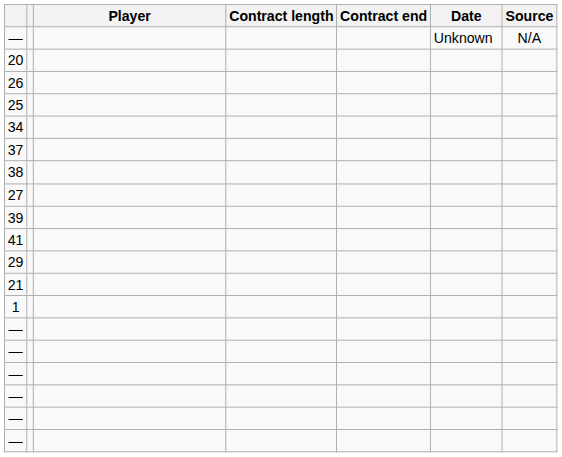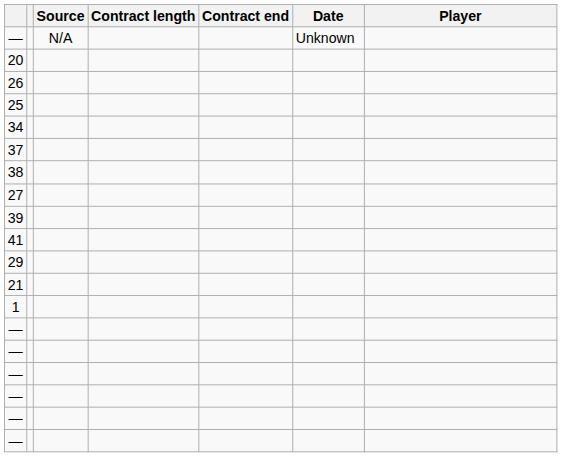 <table class="wikitable plainrowheaders sortable" style="font-size:95%">
 <tr>
 <th></th>
 <th></th>
-<th scope="col" style="width:200px;">Player</th>
+<th>Source</th>
 <th>Contract length</th>
 <th>Contract end</th>
 <th scope="col" style="width:70px;">Date</th>
-<th>Source</th>
+<th scope="col" style="width:200px;">Player</th>
 </tr>
 <tr>
 <td align=center>—</td>
 <td></td>
-<td></td>
+<td align=center>N/A</td>
 <td></td>
 <td></td>
 <td>Unknown</td>
-<td align=center>N/A</td>
+<td></td>
 </tr>
 <tr>
 <td align=center>20</td>
 <td></td>
+<td align=center></td>
 <td></td>
 <td></td>
 <td></td>
 <td></td>
-<td align=center></td>
 </tr>
 <tr>
 <td align=center>26</td>
 <td></td>
+<td align=center></td>
 <td></td>
 <td></td>
 <td></td>
 <td></td>
-<td align=center></td>
 </tr>
 <tr>
 <td align=center>25</td>
 <td></td>
+<td align=center></td>
 <td></td>
 <td></td>
 <td></td>
 <td></td>
-<td align=center></td>
 </tr>
 <tr>
 <td align=center>34</td>
 <td></td>
+<td align=center></td>
 <td></td>
 <td></td>
 <td></td>
 <td></td>
-<td align=center></td>
 </tr>
 <tr>
 <td align=center>37</td>
 <td></td>
+<td align=center></td>
 <td></td>
 <td></td>
 <td></td>
 <td></td>
-<td align=center></td>
 </tr>
 <tr>
 <td align=center>38</td>
 <td></td>
+<td align=center></td>
 <td></td>
 <td></td>
 <td></td>
 <td></td>
-<td align=center></td>
 </tr>
 <tr>
 <td align=center>27</td>
 <td></td>
+<td align=center></td>
 <td></td>
 <td></td>
 <td></td>
 <td></td>
-<td align=center></td>
 </tr>
 <tr>
 <td align=center>39</td>
 <td></td>
+<td align=center></td>
 <td></td>
 <td></td>
 <td></td>
 <td></td>
-<td align=center></td>
 </tr>
 <tr>
 <td align=center>41</td>
 <td></td>
+<td align=center></td>
 <td></td>
 <td></td>
 <td></td>
 <td></td>
-<td align=center></td>
 </tr>
 <tr>
 <td align=center>29</td>
 <td></td>
+<td align=center></td>
 <td></td>
 <td></td>
 <td></td>
 <td></td>
-<td align=center></td>
 </tr>
 <tr>
 <td align=center>21</td>
 <td></td>
+<td align=center></td>
 <td></td>
 <td></td>
 <td></td>
 <td></td>
-<td align=center></td>
 </tr>
 <tr>
 <td align=center>1</td>
 <td></td>
+<td align=center></td>
 <td></td>
 <td></td>
 <td></td>
 <td></td>
-<td align=center></td>
 </tr>
 <tr>
 <td align=center>—</td>
 <td></td>
+<td align=center></td>
 <td></td>
 <td></td>
 <td></td>
 <td></td>
-<td align=center></td>
 </tr>
 <tr>
 <td align=center>—</td>
 <td></td>
+<td align=center></td>
 <td></td>
 <td></td>
 <td></td>
 <td></td>
-<td align=center></td>
 </tr>
 <tr>
 <td align=center>—</td>
 <td></td>
+<td align=center></td>
 <td></td>
 <td></td>
 <td></td>
 <td></td>
-<td align=center></td>
 </tr>
 <tr>
 <td align=center>—</td>
 <td></td>
+<td align=center></td>
 <td></td>
 <td></td>
 <td></td>
 <td></td>
-<td align=center></td>
 </tr>
 <tr>
 <td align=center>—</td>
 <td></td>
+<td align=center></td>
 <td></td>
 <td></td>
 <td></td>
 <td></td>
-<td align=center></td>
 </tr>
 <tr>
 <td align=center>—</td>
 <td></td>
+<td align=center></td>
 <td></td>
 <td></td>
 <td></td>
 <td></td>
-<td align=center></td>
 </tr>
 </table>
